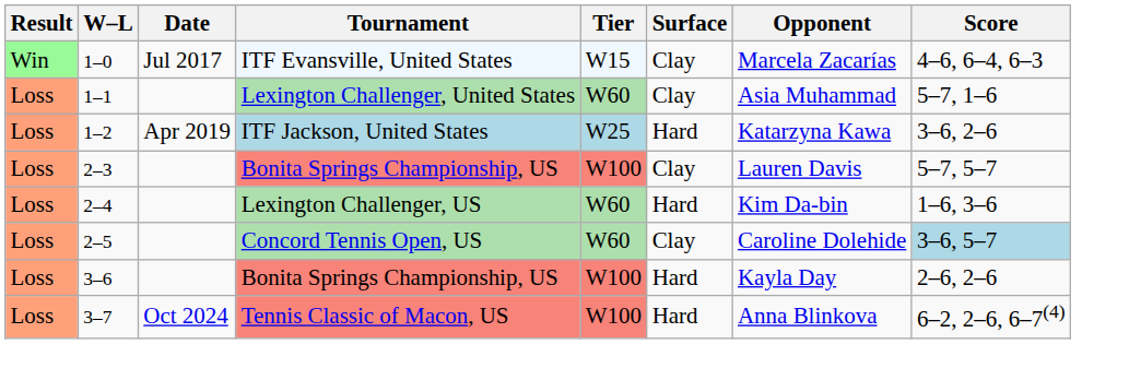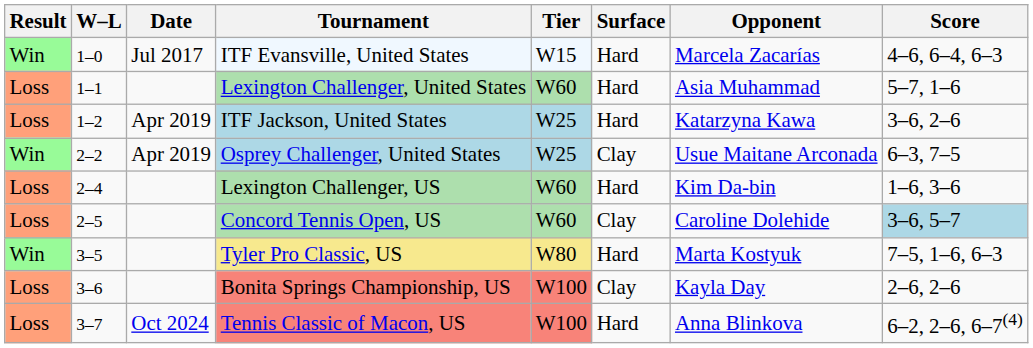 <table class="sortable wikitable">
 <tr>
 <th>Result</th>
 <th class="unsortable">W–L</th>
 <th>Date</th>
 <th>Tournament</th>
 <th>Tier</th>
 <th>Surface</th>
 <th>Opponent</th>
 <th class="unsortable">Score</th>
 </tr>
 <tr>
 <td bgcolor=98FB98>Win</td>
 <td><small>1–0</small></td>
 <td>Jul 2017</td>
 <td style="background:#f0f8ff;">ITF Evansville, United States</td>
 <td style="background:#f0f8ff;">W15</td>
-<td>Clay</td>
+<td>Hard</td>
 <td> <a href='#'>Marcela Zacarías</a></td>
 <td>4–6, 6–4, 6–3</td>
 </tr>
 <tr>
 <td bgcolor=ffa07a>Loss</td>
 <td><small>1–1</small></td>
 <td><a href='#'></a></td>
 <td style="background:#addfad"><a href='#'>Lexington Challenger</a>, United States</td>
 <td style="background:#addfad">W60</td>
-<td>Clay</td>
+<td>Hard</td>
 <td> <a href='#'>Asia Muhammad</a></td>
 <td>5–7, 1–6</td>
 </tr>
 <tr>
 <td bgcolor=ffa07a>Loss</td>
 <td><small>1–2</small></td>
 <td>Apr 2019</td>
 <td style="background:lightblue;">ITF Jackson, United States</td>
 <td style="background:lightblue;">W25</td>
 <td>Hard</td>
 <td> <a href='#'>Katarzyna Kawa</a></td>
 <td>3–6, 2–6</td>
 </tr>
 <tr>
-<td bgcolor=ffa07a>Loss</td>
-<td><small>2–3</small></td>
-<td><a href='#'></a></td>
-<td style="background:#f88379;"><a href='#'>Bonita Springs Championship</a>, US</td>
-<td style="background:#f88379;">W100</td>
+<td bgcolor=98FB98>Win</td>
+<td><small>2–2</small></td>
+<td>Apr 2019</td>
+<td style="background:lightblue;"><a href='#'>Osprey Challenger</a>, United States</td>
+<td style="background:lightblue;">W25</td>
 <td>Clay</td>
-<td> <a href='#'>Lauren Davis</a></td>
-<td>5–7, 5–7</td>
+<td> <a href='#'>Usue Maitane Arconada</a></td>
+<td>6–3, 7–5</td>
 </tr>
 <tr>
 <td bgcolor=ffa07a>Loss</td>
 <td><small>2–4</small></td>
 <td><a href='#'></a></td>
 <td style="background:#addfad">Lexington Challenger, US</td>
 <td style="background:#addfad">W60</td>
 <td>Hard</td>
 <td> <a href='#'>Kim Da-bin</a></td>
 <td>1–6, 3–6</td>
 </tr>
 <tr>
 <td bgcolor=ffa07a>Loss</td>
 <td><small>2–5</small></td>
 <td><a href='#'></a></td>
 <td style="background:#addfad"><a href='#'>Concord Tennis Open</a>, US</td>
 <td style="background:#addfad">W60</td>
 <td>Clay</td>
 <td> <a href='#'>Caroline Dolehide</a></td>
 <td style="background: lightblue;">3–6, 5–7</td>
 </tr>
 <tr>
+<td bgcolor=98fb98>Win</td>
+<td><small>3–5</small></td>
+<td><a href='#'></a></td>
+<td style="background:#f7e98e;"><a href='#'>Tyler Pro Classic</a>, US</td>
+<td style="background:#f7e98e;">W80</td>
+<td>Hard</td>
+<td> <a href='#'>Marta Kostyuk</a></td>
+<td>7–5, 1–6, 6–3</td>
+</tr>
+<tr>
 <td bgcolor=ffa07a>Loss</td>
 <td><small>3–6</small></td>
 <td></td>
 <td style="background:#f88379;">Bonita Springs Championship, US</td>
 <td style="background:#f88379;">W100</td>
-<td>Hard</td>
+<td>Clay</td>
 <td> <a href='#'>Kayla Day</a></td>
 <td>2–6, 2–6</td>
 </tr>
 <tr>
 <td bgcolor=ffa07a>Loss</td>
 <td><small>3–7</small></td>
 <td><a href='#'>Oct 2024</a></td>
 <td bgcolor=f88379><a href='#'>Tennis Classic of Macon</a>, US</td>
 <td bgcolor=f88379>W100</td>
 <td>Hard</td>
 <td> <a href='#'>Anna Blinkova</a></td>
 <td>6–2, 2–6, 6–7<sup>(4)</sup></td>
 </tr>
 </table>
